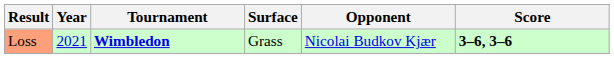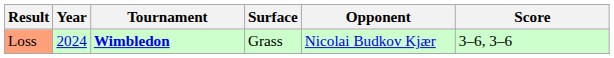 <table class="wikitable" style=font-size:97%>
 <tr>
 <th>Result</th>
 <th>Year</th>
 <th width=150>Tournament</th>
 <th>Surface</th>
 <th width=150>Opponent</th>
 <th width=150>Score</th>
 </tr>
 <tr style="background:#ccffcc;">
 <td bgcolor=FFA07A>Loss</td>
-<td><a href='#'>2021</a></td>
+<td><a href='#'>2024</a></td>
 <td><strong><a href='#'>Wimbledon</a></strong></td>
 <td>Grass</td>
 <td> <a href='#'>Nicolai Budkov Kjær</a></td>
-<td><strong>3–6, 3–6</strong></td>
+<td>3–6, 3–6</td>
 </tr>
 </table>
